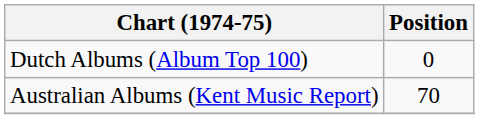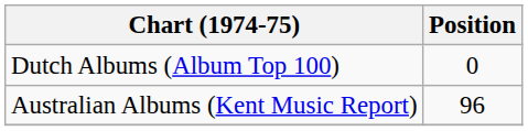 <table class="wikitable" style="text-align:center;">
 <tr>
 <th>Chart (1974-75)</th>
 <th>Position</th>
 </tr>
 <tr>
 <td align="left">Dutch Albums (<a href='#'>Album Top 100</a>)</td>
 <td>0</td>
 </tr>
 <tr>
 <td align="left">Australian Albums (<a href='#'>Kent Music Report</a>)</td>
-<td>70</td>
+<td>96</td>
 </tr>
 <tr>
 </tr>
 </table>
